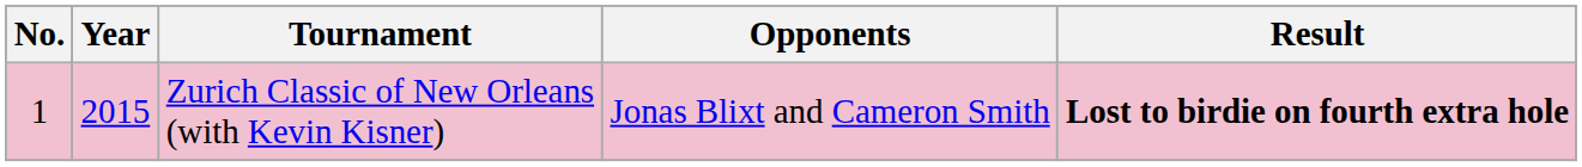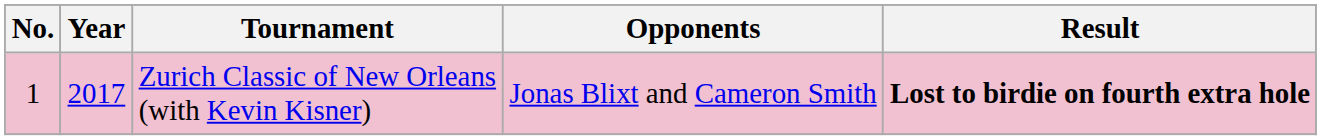 <table class="wikitable" style="font-size:95%;">
 <tr>
 <th>No.</th>
 <th>Year</th>
 <th>Tournament</th>
 <th>Opponents</th>
 <th>Result</th>
 </tr>
 <tr style="background:#F2C1D1;">
 <td align=center>1</td>
-<td><a href='#'>2015</a></td>
+<td><a href='#'>2017</a></td>
 <td><a href='#'>Zurich Classic of New Orleans</a><br>(with  <a href='#'>Kevin Kisner</a>)</td>
 <td> <a href='#'>Jonas Blixt</a> and  <a href='#'>Cameron Smith</a></td>
 <td><strong>Lost to birdie on fourth extra hole</strong></td>
 </tr>
 </table>
